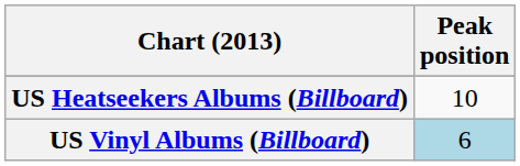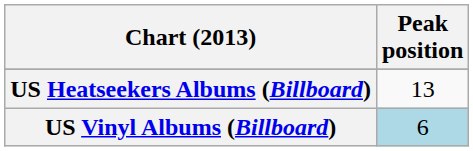 <table class="wikitable plainrowheaders sortable" style="text-align:center;" border="1">
 <tr>
 <th scope="col">Chart (2013)</th>
 <th scope="col">Peak<br>position</th>
 </tr>
 <tr>
 </tr>
 <tr>
 <th scope="row">US <a href='#'>Heatseekers Albums</a> (<em><a href='#'>Billboard</a></em>)</th>
-<td>10</td>
+<td>13</td>
 </tr>
 <tr>
 <th scope="row">US <a href='#'>Vinyl Albums</a> (<em><a href='#'>Billboard</a></em>)</th>
 <td style="background: lightblue;">6</td>
 </tr>
 </table>
